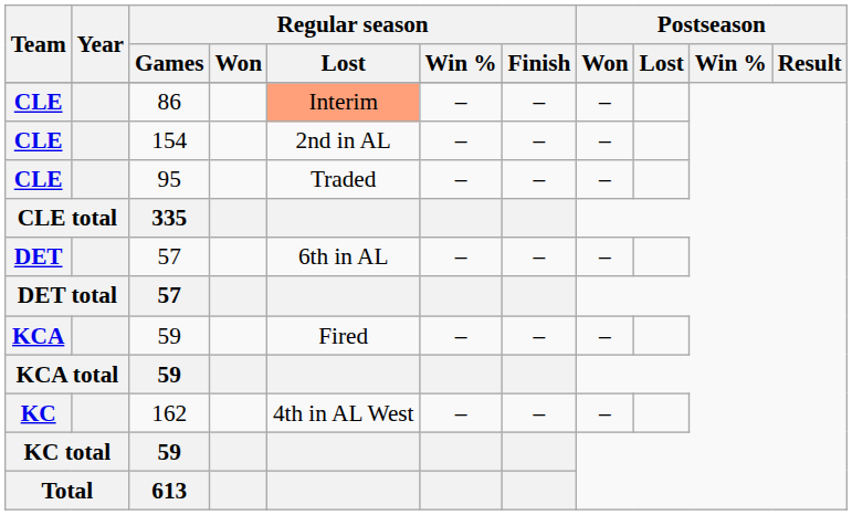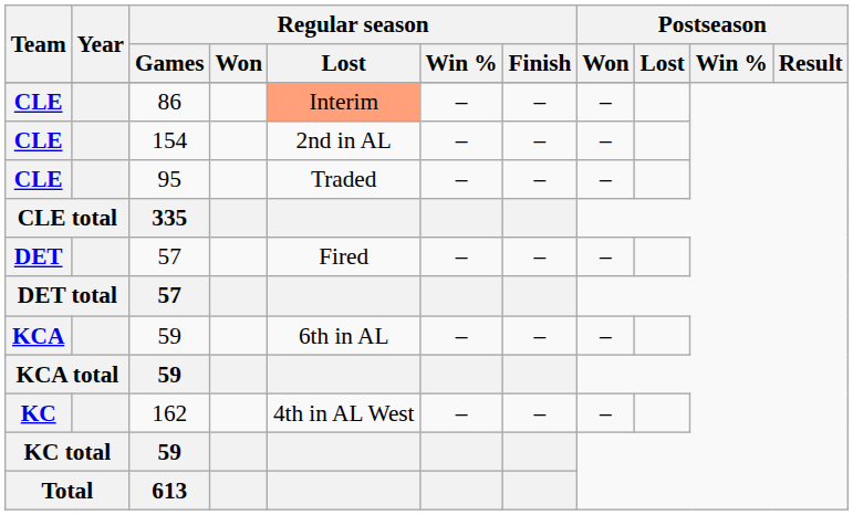 <table class="wikitable" style="font-size: 95%; text-align:center;">
 <tr>
 <th rowspan="2">Team</th>
 <th rowspan="2">Year</th>
 <th colspan="5">Regular season</th>
 <th colspan="4">Postseason</th>
 </tr>
 <tr>
 <th>Games</th>
 <th>Won</th>
 <th>Lost</th>
 <th>Win %</th>
 <th>Finish</th>
 <th>Won</th>
 <th>Lost</th>
 <th>Win %</th>
 <th>Result</th>
 </tr>
 <tr>
 </tr>
 <tr>
 <th><a href='#'>CLE</a></th>
 <th></th>
 <td>86</td>
 <td></td>
 <td style="background: lightsalmon;">Interim</td>
 <td>–</td>
 <td>–</td>
 <td>–</td>
 <td></td>
 </tr>
 <tr>
 <th><a href='#'>CLE</a></th>
 <th></th>
 <td>154</td>
 <td></td>
 <td>2nd in AL</td>
 <td>–</td>
 <td>–</td>
 <td>–</td>
 <td></td>
 </tr>
 <tr>
 <th><a href='#'>CLE</a></th>
 <th></th>
 <td>95</td>
 <td></td>
 <td>Traded</td>
 <td>–</td>
 <td>–</td>
 <td>–</td>
 <td></td>
 </tr>
 <tr>
 <th colspan="2">CLE total</th>
 <th>335</th>
 <th></th>
 <th></th>
 <th></th>
 <th></th>
 </tr>
 <tr>
 <th><a href='#'>DET</a></th>
 <th></th>
 <td>57</td>
 <td></td>
-<td>6th in AL</td>
+<td>Fired</td>
 <td>–</td>
 <td>–</td>
 <td>–</td>
 <td></td>
 </tr>
 <tr>
 <th colspan="2">DET total</th>
 <th>57</th>
 <th></th>
 <th></th>
 <th></th>
 <th></th>
 </tr>
 <tr>
 <th><a href='#'>KCA</a></th>
 <th></th>
 <td>59</td>
 <td></td>
-<td>Fired</td>
+<td>6th in AL</td>
 <td>–</td>
 <td>–</td>
 <td>–</td>
 <td></td>
 </tr>
 <tr>
 <th colspan="2">KCA total</th>
 <th>59</th>
 <th></th>
 <th></th>
 <th></th>
 <th></th>
 </tr>
 <tr>
 <th><a href='#'>KC</a></th>
 <th></th>
 <td>162</td>
 <td></td>
 <td>4th in AL West</td>
 <td>–</td>
 <td>–</td>
 <td>–</td>
 <td></td>
 </tr>
 <tr>
 <th colspan="2">KC total</th>
 <th>59</th>
 <th></th>
 <th></th>
 <th></th>
 <th></th>
 </tr>
 <tr>
 <th colspan="2">Total</th>
 <th>613</th>
 <th></th>
 <th></th>
 <th></th>
 <th></th>
 </tr>
 </table>
